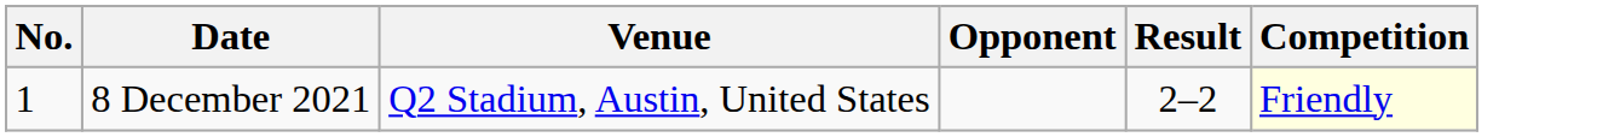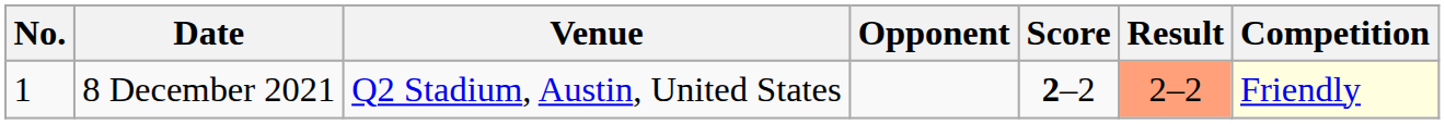 <table class="wikitable">
 <tr>
 <th>No.</th>
 <th>Date</th>
 <th>Venue</th>
 <th>Opponent</th>
+<th>Score</th>
 <th>Result</th>
 <th>Competition</th>
 </tr>
 <tr>
 <td>1</td>
 <td>8 December 2021</td>
 <td><a href='#'>Q2 Stadium</a>, <a href='#'>Austin</a>, United States</td>
 <td></td>
-<td align=center>2–2</td>
+<td align=center><strong>2</strong>–2</td>
+<td align=center style="background: lightsalmon;">2–2</td>
 <td style="background: lightyellow;"><a href='#'>Friendly</a></td>
 </tr>
 </table>
